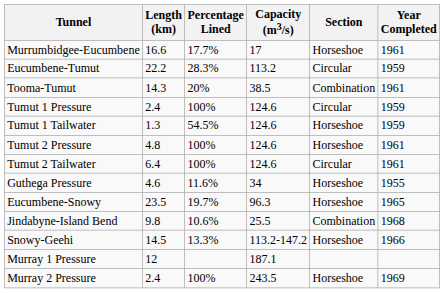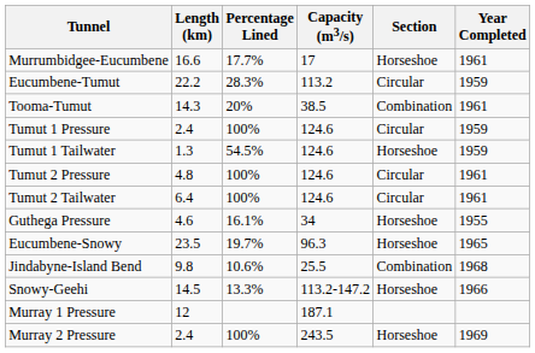 <table class="wikitable sortable">
 <tr>
 <th>Tunnel</th>
 <th>Length<br>(km)</th>
 <th>Percentage<br>Lined</th>
 <th>Capacity<br>(m<sup>3</sup>/s)</th>
 <th>Section</th>
 <th>Year<br>Completed</th>
 </tr>
 <tr>
 <td>Murrumbidgee-Eucumbene</td>
 <td>16.6</td>
 <td>17.7%</td>
 <td>17</td>
 <td>Horseshoe</td>
 <td>1961</td>
 </tr>
 <tr>
 <td>Eucumbene-Tumut</td>
 <td>22.2</td>
 <td>28.3%</td>
 <td>113.2</td>
 <td>Circular</td>
 <td>1959</td>
 </tr>
 <tr>
 <td>Tooma-Tumut</td>
 <td>14.3</td>
 <td>20%</td>
 <td>38.5</td>
 <td>Combination</td>
 <td>1961</td>
 </tr>
 <tr>
 <td>Tumut 1 Pressure</td>
 <td>2.4</td>
 <td>100%</td>
 <td>124.6</td>
 <td>Circular</td>
 <td>1959</td>
 </tr>
 <tr>
 <td>Tumut 1 Tailwater</td>
 <td>1.3</td>
 <td>54.5%</td>
 <td>124.6</td>
 <td>Horseshoe</td>
 <td>1959</td>
 </tr>
 <tr>
 <td>Tumut 2 Pressure</td>
 <td>4.8</td>
 <td>100%</td>
 <td>124.6</td>
-<td>Horseshoe</td>
+<td>Circular</td>
 <td>1961</td>
 </tr>
 <tr>
 <td>Tumut 2 Tailwater</td>
 <td>6.4</td>
 <td>100%</td>
 <td>124.6</td>
 <td>Circular</td>
 <td>1961</td>
 </tr>
 <tr>
 <td>Guthega Pressure</td>
 <td>4.6</td>
-<td>11.6%</td>
+<td>16.1%</td>
 <td>34</td>
 <td>Horseshoe</td>
 <td>1955</td>
 </tr>
 <tr>
 <td>Eucumbene-Snowy</td>
 <td>23.5</td>
 <td>19.7%</td>
 <td>96.3</td>
 <td>Horseshoe</td>
 <td>1965</td>
 </tr>
 <tr>
 <td>Jindabyne-Island Bend</td>
 <td>9.8</td>
 <td>10.6%</td>
 <td>25.5</td>
 <td>Combination</td>
 <td>1968</td>
 </tr>
 <tr>
 <td>Snowy-Geehi</td>
 <td>14.5</td>
 <td>13.3%</td>
 <td>113.2-147.2</td>
 <td>Horseshoe</td>
 <td>1966</td>
 </tr>
 <tr>
 <td>Murray 1 Pressure</td>
 <td>12</td>
 <td></td>
 <td>187.1</td>
 <td></td>
 <td></td>
 </tr>
 <tr>
 <td>Murray 2 Pressure</td>
 <td>2.4</td>
 <td>100%</td>
 <td>243.5</td>
 <td>Horseshoe</td>
 <td>1969</td>
 </tr>
 </table>
